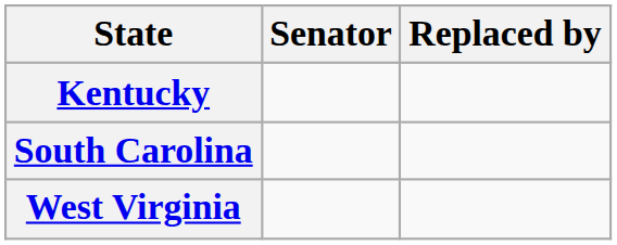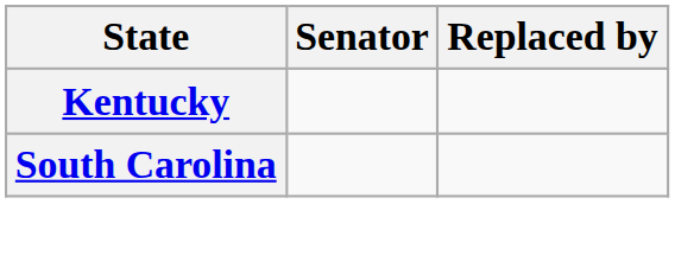 <table class="wikitable sortable plainrowheaders">
 <tr>
 <th scope="col">State</th>
 <th scope="col">Senator</th>
 <th scope="col">Replaced by</th>
 </tr>
 <tr>
 <th><a href='#'>Kentucky</a></th>
 <td></td>
 <td></td>
 </tr>
 <tr>
 <th><a href='#'>South Carolina</a></th>
 <td></td>
 <td></td>
 </tr>
-<tr>
-<th><a href='#'>West Virginia</a></th>
-<td></td>
-<td></td>
-</tr>
 </table>
